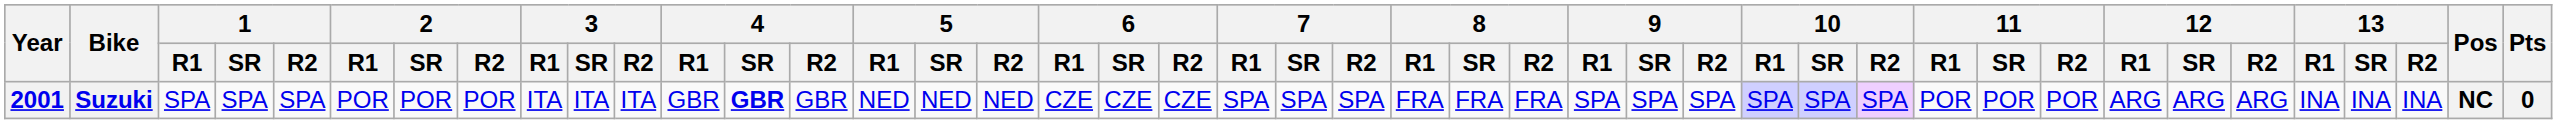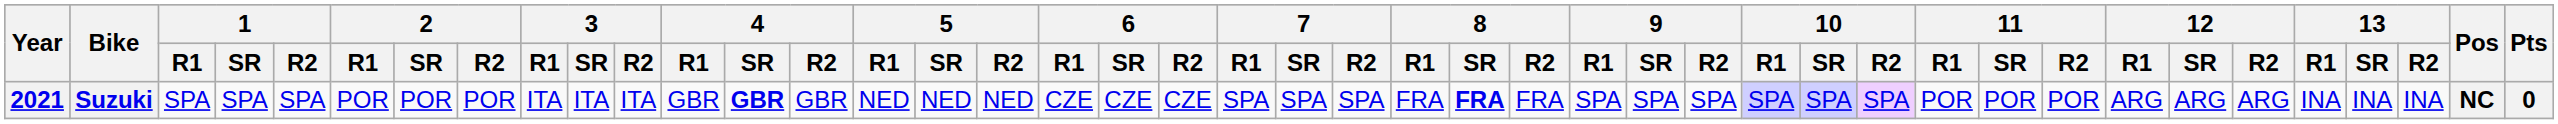 <table class="wikitable" style="text-align:center; font-size:90%">
 <tr>
 <th valign="middle" rowspan=2>Year</th>
 <th valign="middle" rowspan=2>Bike</th>
 <th colspan=3>1</th>
 <th colspan=3>2</th>
 <th colspan=3>3</th>
 <th colspan=3>4</th>
 <th colspan=3>5</th>
 <th colspan=3>6</th>
 <th colspan=3>7</th>
 <th colspan=3>8</th>
 <th colspan=3>9</th>
 <th colspan=3>10</th>
 <th colspan=3>11</th>
 <th colspan=3>12</th>
 <th colspan=3>13</th>
 <th rowspan=2>Pos</th>
 <th rowspan=2>Pts</th>
 </tr>
 <tr>
 <th>R1</th>
 <th>SR</th>
 <th>R2</th>
 <th>R1</th>
 <th>SR</th>
 <th>R2</th>
 <th>R1</th>
 <th>SR</th>
 <th>R2</th>
 <th>R1</th>
 <th>SR</th>
 <th>R2</th>
 <th>R1</th>
 <th>SR</th>
 <th>R2</th>
 <th>R1</th>
 <th>SR</th>
 <th>R2</th>
 <th>R1</th>
 <th>SR</th>
 <th>R2</th>
 <th>R1</th>
 <th>SR</th>
 <th>R2</th>
 <th>R1</th>
 <th>SR</th>
 <th>R2</th>
 <th>R1</th>
 <th>SR</th>
 <th>R2</th>
 <th>R1</th>
 <th>SR</th>
 <th>R2</th>
 <th>R1</th>
 <th>SR</th>
 <th>R2</th>
 <th>R1</th>
 <th>SR</th>
 <th>R2</th>
 </tr>
 <tr>
-<th><a href='#'>2001</a></th>
+<th><a href='#'>2021</a></th>
 <th><a href='#'>Suzuki</a></th>
 <td style="background:#;"><a href='#'>SPA</a><br></td>
 <td style="background:#;"><a href='#'>SPA</a><br></td>
 <td style="background:#;"><a href='#'>SPA</a><br></td>
 <td style="background:#;"><a href='#'>POR</a><br></td>
 <td style="background:#;"><a href='#'>POR</a><br></td>
 <td style="background:#;"><a href='#'>POR</a><br></td>
 <td style="background:#;"><a href='#'>ITA</a><br></td>
 <td style="background:#;"><a href='#'>ITA</a><br></td>
 <td style="background:#;"><a href='#'>ITA</a><br></td>
 <td style="background:#;"><a href='#'>GBR</a><br></td>
 <td style="background:#;"><strong><a href='#'>GBR</a><br></strong></td>
 <td style="background:#;"><a href='#'>GBR</a><br></td>
 <td style="background:#;"><a href='#'>NED</a><br></td>
 <td style="background:#;"><a href='#'>NED</a><br></td>
 <td style="background:#;"><a href='#'>NED</a><br></td>
 <td style="background:#;"><a href='#'>CZE</a><br></td>
 <td style="background:#;"><a href='#'>CZE</a><br></td>
 <td style="background:#;"><a href='#'>CZE</a><br></td>
 <td style="background:#;"><a href='#'>SPA</a><br></td>
 <td style="background:#;"><a href='#'>SPA</a><br></td>
 <td style="background:#;"><a href='#'>SPA</a><br></td>
 <td style="background:#;"><a href='#'>FRA</a><br></td>
-<td style="background:#;"><a href='#'>FRA</a><br></td>
+<td style="background:#;"><strong><a href='#'>FRA</a><br></strong></td>
 <td style="background:#;"><a href='#'>FRA</a><br></td>
 <td style="background:#;"><a href='#'>SPA</a><br></td>
 <td style="background:#;"><a href='#'>SPA</a><br></td>
 <td style="background:#;"><a href='#'>SPA</a><br></td>
 <td style="background:#cfcfff;"><a href='#'>SPA</a><br></td>
 <td style="background:#cfcfff;"><a href='#'>SPA</a><br></td>
 <td style="background:#efcfff;"><a href='#'>SPA</a><br></td>
 <td style="background:#;"><a href='#'>POR</a><br></td>
 <td style="background:#;"><a href='#'>POR</a><br></td>
 <td style="background:#;"><a href='#'>POR</a><br></td>
 <td style="background:#;"><a href='#'>ARG</a><br></td>
 <td style="background:#;"><a href='#'>ARG</a><br></td>
 <td style="background:#;"><a href='#'>ARG</a><br></td>
 <td style="background:#;"><a href='#'>INA</a><br></td>
 <td style="background:#;"><a href='#'>INA</a><br></td>
 <td style="background:#;"><a href='#'>INA</a><br></td>
 <th>NC</th>
 <th>0</th>
 </tr>
 </table>
